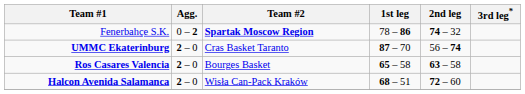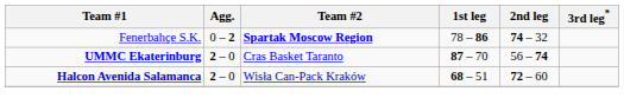 <table class=wikitable style="text-align:center">
 <tr>
 <th width=250>Team #1</th>
 <th width=40>Agg.</th>
 <th width=250>Team #2</th>
 <th width=70>1st leg</th>
 <th width=70>2nd leg</th>
 <th width=70>3rd leg<sup>*</sup></th>
 </tr>
 <tr>
 <td align=right><a href='#'>Fenerbahçe S.K.</a> </td>
 <td>0 – <strong>2</strong></td>
 <td align=left> <strong><a href='#'>Spartak Moscow Region</a></strong></td>
 <td>78 – <strong>86</strong></td>
 <td><strong>74</strong> – 32</td>
 <td></td>
 </tr>
 <tr>
 <td align=right><strong><a href='#'>UMMC Ekaterinburg</a></strong> </td>
 <td><strong>2</strong> – 0</td>
 <td align=left> <a href='#'>Cras Basket Taranto</a></td>
 <td><strong>87</strong> – 70</td>
 <td>56 – <strong>74</strong></td>
 <td></td>
 </tr>
 <tr>
-<td align=right><strong><a href='#'>Ros Casares Valencia</a></strong> </td>
-<td><strong>2</strong> – 0</td>
-<td align=left> <a href='#'>Bourges Basket</a></td>
-<td><strong>65</strong> – 58</td>
-<td><strong>63</strong> – 58</td>
-<td></td>
-</tr>
-<tr>
 <td align=right><strong><a href='#'>Halcon Avenida Salamanca</a></strong> </td>
 <td><strong>2</strong> – 0</td>
 <td align=left> <a href='#'>Wisła Can-Pack Kraków</a></td>
 <td><strong>68</strong> – 51</td>
 <td><strong>72</strong> – 60</td>
 <td></td>
 </tr>
 <tr>
 </tr>
 </table>
